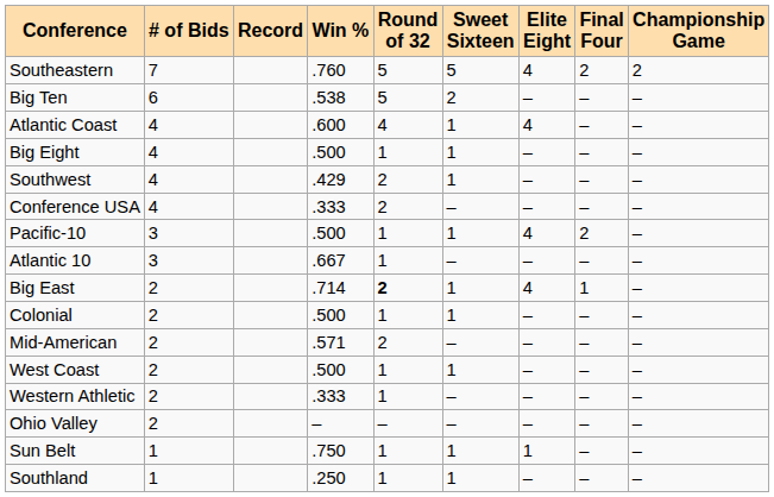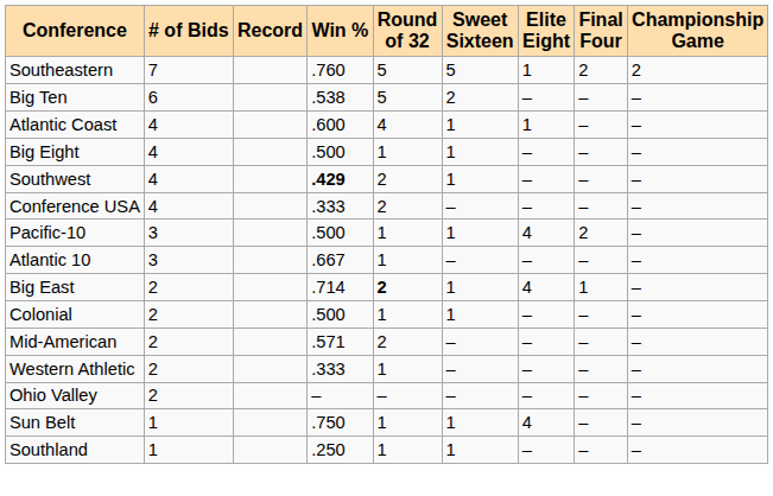 <table class="wikitable sortable">
 <tr>
 <th style="background-color:#FFDEAD;">Conference</th>
 <th style="background-color:#FFDEAD;"># of Bids</th>
 <th style="background-color:#FFDEAD;">Record</th>
 <th style="background-color:#FFDEAD;">Win %</th>
 <th style="background-color:#FFDEAD;">Round<br> of 32</th>
 <th style="background-color:#FFDEAD;">Sweet<br> Sixteen</th>
 <th style="background-color:#FFDEAD;">Elite<br> Eight</th>
 <th style="background-color:#FFDEAD;">Final<br> Four</th>
 <th style="background-color:#FFDEAD;">Championship<br> Game</th>
 </tr>
 <tr style="font-size:11pt"   valign="bottom">
 <td height="15">Southeastern</td>
 <td>7</td>
 <td></td>
 <td>.760</td>
 <td>5</td>
 <td>5</td>
-<td>4</td>
+<td>1</td>
 <td>2</td>
 <td>2</td>
 </tr>
 <tr style="font-size:11pt"  valign="bottom">
 <td height="15">Big Ten</td>
 <td>6</td>
 <td></td>
 <td>.538</td>
 <td>5</td>
 <td>2</td>
 <td>–</td>
 <td>–</td>
 <td>–</td>
 </tr>
 <tr style="font-size:11pt"  valign="bottom">
 <td height="15">Atlantic Coast</td>
 <td>4</td>
 <td></td>
 <td>.600</td>
 <td>4</td>
 <td>1</td>
-<td>4</td>
+<td>1</td>
 <td>–</td>
 <td>–</td>
 </tr>
 <tr style="font-size:11pt"  valign="bottom">
 <td height="15">Big Eight</td>
 <td>4</td>
 <td></td>
 <td>.500</td>
 <td>1</td>
 <td>1</td>
 <td>–</td>
 <td>–</td>
 <td>–</td>
 </tr>
 <tr style="font-size:11pt"  valign="bottom">
 <td height="15">Southwest</td>
 <td>4</td>
 <td></td>
-<td>.429</td>
+<td><strong>.429</strong></td>
 <td>2</td>
 <td>1</td>
 <td>–</td>
 <td>–</td>
 <td>–</td>
 </tr>
 <tr style="font-size:11pt"  valign="bottom">
 <td height="15">Conference USA</td>
 <td>4</td>
 <td></td>
 <td>.333</td>
 <td>2</td>
 <td>–</td>
 <td>–</td>
 <td>–</td>
 <td>–</td>
 </tr>
 <tr style="font-size:11pt"  valign="bottom">
 <td height="15">Pacific-10</td>
 <td>3</td>
 <td></td>
 <td>.500</td>
 <td>1</td>
 <td>1</td>
 <td>4</td>
 <td>2</td>
 <td>–</td>
 </tr>
 <tr style="font-size:11pt"  valign="bottom">
 <td height="15">Atlantic 10</td>
 <td>3</td>
 <td></td>
 <td>.667</td>
 <td>1</td>
 <td>–</td>
 <td>–</td>
 <td>–</td>
 <td>–</td>
 </tr>
 <tr style="font-size:11pt"  valign="bottom">
 <td height="15">Big East</td>
 <td>2</td>
 <td></td>
 <td>.714</td>
 <td><strong>2</strong></td>
 <td>1</td>
 <td>4</td>
 <td>1</td>
 <td>–</td>
 </tr>
 <tr style="font-size:11pt"  valign="bottom">
 <td height="15">Colonial</td>
 <td>2</td>
 <td></td>
 <td>.500</td>
 <td>1</td>
 <td>1</td>
 <td>–</td>
 <td>–</td>
 <td>–</td>
 </tr>
 <tr style="font-size:11pt"  valign="bottom">
 <td height="15">Mid-American</td>
 <td>2</td>
 <td></td>
 <td>.571</td>
 <td>2</td>
 <td>–</td>
 <td>–</td>
 <td>–</td>
 <td>–</td>
 </tr>
 <tr style="font-size:11pt"  valign="bottom">
-<td height="15">West Coast</td>
-<td>2</td>
-<td></td>
-<td>.500</td>
-<td>1</td>
-<td>1</td>
-<td>–</td>
-<td>–</td>
-<td>–</td>
-</tr>
-<tr style="font-size:11pt"  valign="bottom">
 <td height="15">Western Athletic</td>
 <td>2</td>
 <td></td>
 <td>.333</td>
 <td>1</td>
 <td>–</td>
 <td>–</td>
 <td>–</td>
 <td>–</td>
 </tr>
 <tr style="font-size:11pt"  valign="bottom">
 <td height="15">Ohio Valley</td>
 <td>2</td>
 <td></td>
 <td>–</td>
 <td>–</td>
 <td>–</td>
 <td>–</td>
 <td>–</td>
 <td>–</td>
 </tr>
 <tr style="font-size:11pt"  valign="bottom">
 <td height="15">Sun Belt</td>
 <td>1</td>
 <td></td>
 <td>.750</td>
 <td>1</td>
 <td>1</td>
-<td>1</td>
+<td>4</td>
 <td>–</td>
 <td>–</td>
 </tr>
 <tr style="font-size:11pt"  valign="bottom">
 <td height="15">Southland</td>
 <td>1</td>
 <td></td>
 <td>.250</td>
 <td>1</td>
 <td>1</td>
 <td>–</td>
 <td>–</td>
 <td>–</td>
 </tr>
 </table>
